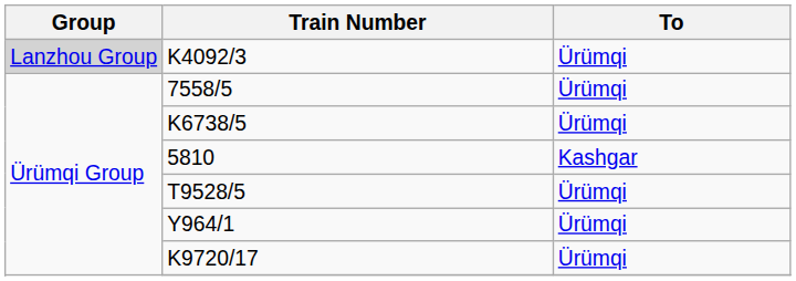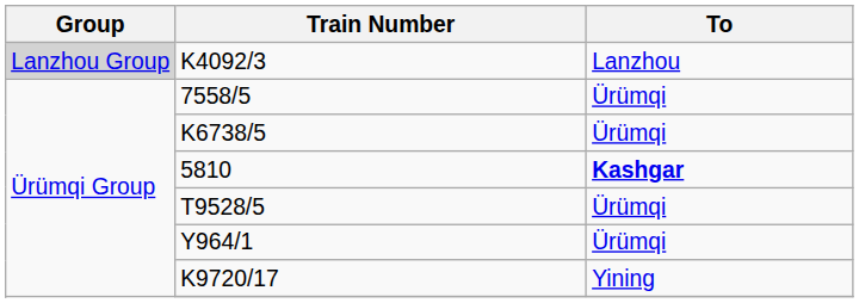 <table class="wikitable sortable" style="font-size: 90%">
 <tr>
 <th width=20%>Group</th>
 <th>Train Number</th>
 <th>To</th>
 </tr>
 <tr>
 <td style="background: lightgrey;"><a href='#'>Lanzhou Group</a></td>
 <td>K4092/3</td>
-<td><a href='#'>Ürümqi</a></td>
+<td><a href='#'>Lanzhou</a></td>
 </tr>
 <tr>
 <td rowspan=8><a href='#'>Ürümqi Group</a></td>
 <td>7558/5</td>
 <td><a href='#'>Ürümqi</a></td>
 </tr>
 <tr>
 <td>K6738/5</td>
 <td><a href='#'>Ürümqi</a></td>
 </tr>
 <tr>
 <td>5810</td>
-<td><a href='#'>Kashgar</a></td>
+<td><strong><a href='#'>Kashgar</a></strong></td>
 </tr>
 <tr>
 <td>T9528/5</td>
 <td><a href='#'>Ürümqi</a></td>
 </tr>
 <tr>
 <td>Y964/1</td>
 <td><a href='#'>Ürümqi</a></td>
 </tr>
 <tr>
 <td>K9720/17</td>
-<td><a href='#'>Ürümqi</a></td>
+<td><a href='#'>Yining</a></td>
 </tr>
 <tr>
 </tr>
 </table>
